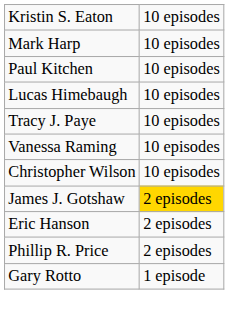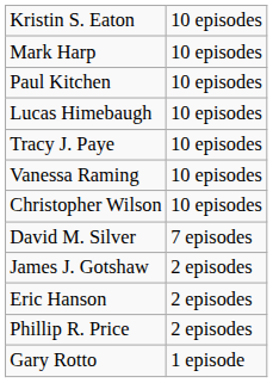 <table class="wikitable">
 <tr>
 <td>Kristin S. Eaton</td>
 <td>10 episodes</td>
 </tr>
 <tr>
 <td>Mark Harp</td>
 <td>10 episodes</td>
 </tr>
 <tr>
 <td>Paul Kitchen</td>
 <td>10 episodes</td>
 </tr>
 <tr>
 <td>Lucas Himebaugh</td>
 <td>10 episodes</td>
 </tr>
 <tr>
 <td>Tracy J. Paye</td>
 <td>10 episodes</td>
 </tr>
 <tr>
 <td>Vanessa Raming</td>
 <td>10 episodes</td>
 </tr>
 <tr>
 <td>Christopher Wilson</td>
 <td>10 episodes</td>
 </tr>
 <tr>
+<td>David M. Silver</td>
+<td>7 episodes</td>
+</tr>
+<tr>
 <td>James J. Gotshaw</td>
-<td style="background: gold;">2 episodes</td>
+<td>2 episodes</td>
 </tr>
 <tr>
 <td>Eric Hanson</td>
 <td>2 episodes</td>
 </tr>
 <tr>
 <td>Phillip R. Price</td>
 <td>2 episodes</td>
 </tr>
 <tr>
 <td>Gary Rotto</td>
 <td>1 episode</td>
 </tr>
 </table>
